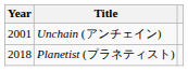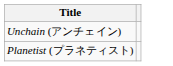 <table class="wikitable">
 <tr>
-<th>Year</th>
 <th>Title</th>
 <th scope="col"></th>
 </tr>
 <tr>
-<td>2001</td>
 <td><em>Unchain</em> (アンチェイン)</td>
 <td></td>
 </tr>
 <tr>
-<td>2018</td>
 <td><em>Planetist</em> (プラネティスト)</td>
 <td></td>
 </tr>
 </table>
